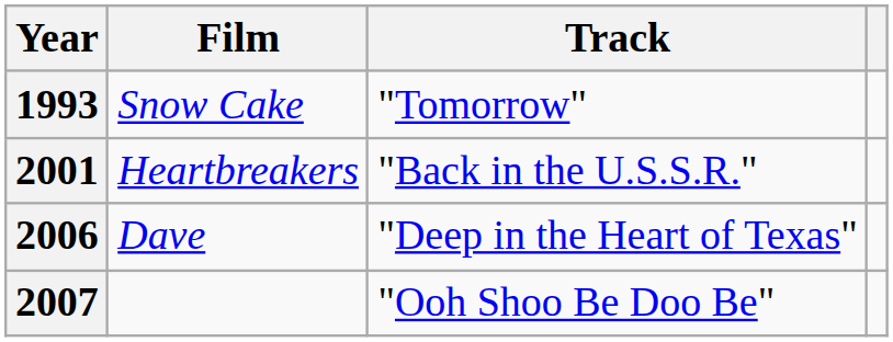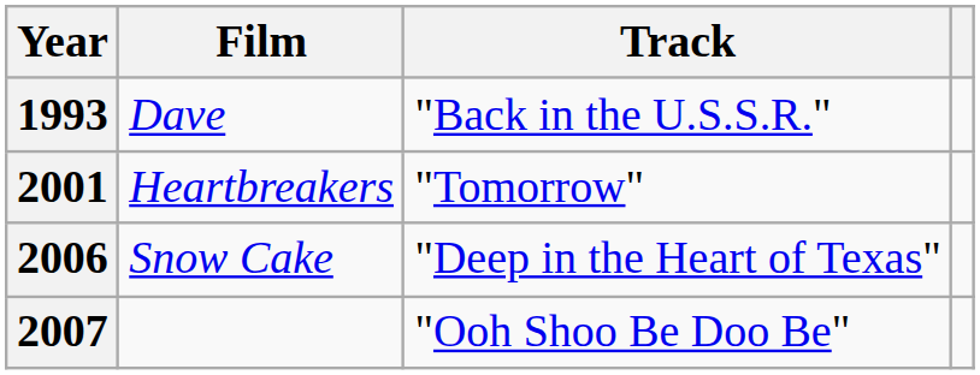 <table class="wikitable plainrowheaders sortable">
 <tr>
 <th scope="col">Year</th>
 <th scope="col">Film</th>
 <th scope="col">Track</th>
 <th scope="col" class="unsortable"></th>
 </tr>
 <tr>
 <th scope=row>1993</th>
-<td><em><a href='#'>Snow Cake</a></em></td>
-<td>"<a href='#'>Tomorrow</a>"</td>
+<td><em><a href='#'>Dave</a></em></td>
+<td>"<a href='#'>Back in the U.S.S.R.</a>"</td>
 <td style="text-align:center;"></td>
 </tr>
 <tr>
 <th scope=row>2001</th>
 <td><em><a href='#'>Heartbreakers</a></em></td>
-<td>"<a href='#'>Back in the U.S.S.R.</a>"</td>
+<td>"<a href='#'>Tomorrow</a>"</td>
 <td style="text-align:center;"></td>
 </tr>
 <tr>
 <th scope=row>2006</th>
-<td><em><a href='#'>Dave</a></em></td>
+<td><em><a href='#'>Snow Cake</a></em></td>
 <td>"<a href='#'>Deep in the Heart of Texas</a>"</td>
 <td style="text-align:center;"></td>
 </tr>
 <tr>
 <th scope=row>2007</th>
 <td></td>
 <td>"<a href='#'>Ooh Shoo Be Doo Be</a>"</td>
 <td style="text-align:center;"></td>
 </tr>
 </table>
